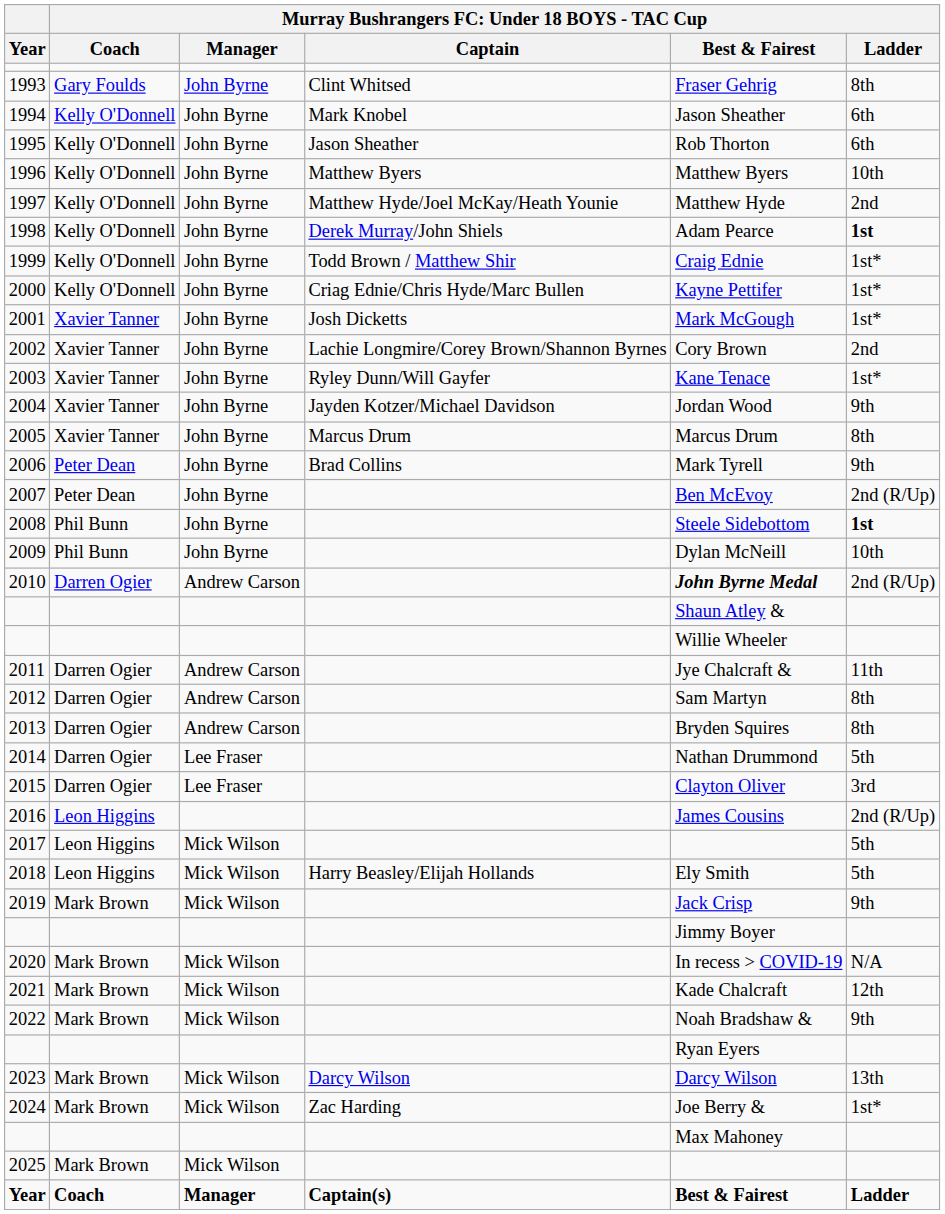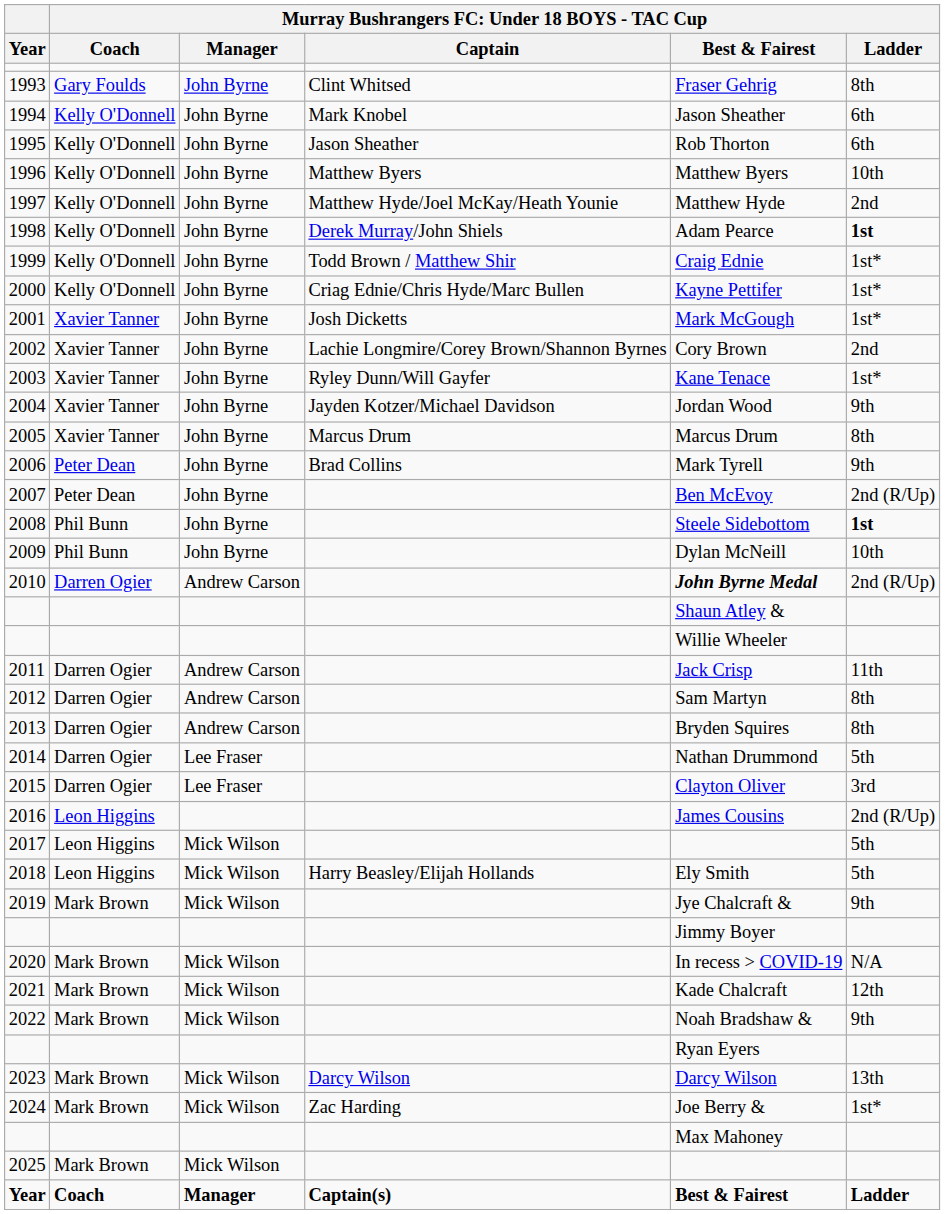 <table class="wikitable collapsible collapsed">
 <tr>
 <th></th>
 <th colspan=9>Murray Bushrangers FC: Under 18 <strong>BOYS</strong> - TAC Cup</th>
 </tr>
 <tr>
 <th>Year</th>
 <th>Coach</th>
 <th>Manager</th>
 <th>Captain</th>
 <th>Best & Fairest</th>
 <th>Ladder</th>
 </tr>
 <tr>
 <td></td>
 <td></td>
 <td></td>
 <td></td>
 <td></td>
 <td></td>
 </tr>
 <tr>
 <td>1993</td>
 <td><a href='#'>Gary Foulds</a></td>
 <td><a href='#'>John Byrne</a></td>
 <td>Clint Whitsed</td>
 <td><a href='#'>Fraser Gehrig</a></td>
 <td>8th</td>
 </tr>
 <tr>
 <td>1994</td>
 <td><a href='#'>Kelly O'Donnell</a></td>
 <td>John Byrne</td>
 <td>Mark Knobel</td>
 <td>Jason Sheather</td>
 <td>6th</td>
 </tr>
 <tr>
 <td>1995</td>
 <td>Kelly O'Donnell</td>
 <td>John Byrne</td>
 <td>Jason Sheather</td>
 <td>Rob Thorton</td>
 <td>6th</td>
 </tr>
 <tr>
 <td>1996</td>
 <td>Kelly O'Donnell</td>
 <td>John Byrne</td>
 <td>Matthew Byers</td>
 <td>Matthew Byers</td>
 <td>10th</td>
 </tr>
 <tr>
 <td>1997</td>
 <td>Kelly O'Donnell</td>
 <td>John Byrne</td>
 <td>Matthew Hyde/Joel McKay/Heath Younie</td>
 <td>Matthew Hyde</td>
 <td>2nd</td>
 </tr>
 <tr>
 <td>1998</td>
 <td>Kelly O'Donnell</td>
 <td>John Byrne</td>
 <td><a href='#'>Derek Murray</a>/John Shiels</td>
 <td>Adam Pearce</td>
 <td><strong>1st</strong></td>
 </tr>
 <tr>
 <td>1999</td>
 <td>Kelly O'Donnell</td>
 <td>John Byrne</td>
 <td>Todd Brown / <a href='#'>Matthew Shir</a></td>
 <td><a href='#'>Craig Ednie</a></td>
 <td>1st*</td>
 </tr>
 <tr>
 <td>2000</td>
 <td>Kelly O'Donnell</td>
 <td>John Byrne</td>
 <td>Criag Ednie/Chris Hyde/Marc Bullen</td>
 <td><a href='#'>Kayne Pettifer</a></td>
 <td>1st*</td>
 </tr>
 <tr>
 <td>2001</td>
 <td><a href='#'>Xavier Tanner</a></td>
 <td>John Byrne</td>
 <td>Josh Dicketts</td>
 <td><a href='#'>Mark McGough</a></td>
 <td>1st*</td>
 </tr>
 <tr>
 <td>2002</td>
 <td>Xavier Tanner</td>
 <td>John Byrne</td>
 <td>Lachie Longmire/Corey Brown/Shannon Byrnes</td>
 <td>Cory Brown</td>
 <td>2nd</td>
 </tr>
 <tr>
 <td>2003</td>
 <td>Xavier Tanner</td>
 <td>John Byrne</td>
 <td>Ryley Dunn/Will Gayfer</td>
 <td><a href='#'>Kane Tenace</a></td>
 <td>1st*</td>
 </tr>
 <tr>
 <td>2004</td>
 <td>Xavier Tanner</td>
 <td>John Byrne</td>
 <td>Jayden Kotzer/Michael Davidson</td>
 <td>Jordan Wood</td>
 <td>9th</td>
 </tr>
 <tr>
 <td>2005</td>
 <td>Xavier Tanner</td>
 <td>John Byrne</td>
 <td>Marcus Drum</td>
 <td>Marcus Drum</td>
 <td>8th</td>
 </tr>
 <tr>
 <td>2006</td>
 <td><a href='#'>Peter Dean</a></td>
 <td>John Byrne</td>
 <td>Brad Collins</td>
 <td>Mark Tyrell</td>
 <td>9th</td>
 </tr>
 <tr>
 <td>2007</td>
 <td>Peter Dean</td>
 <td>John Byrne</td>
 <td></td>
 <td><a href='#'>Ben McEvoy</a></td>
 <td>2nd (R/Up)</td>
 </tr>
 <tr>
 <td>2008</td>
 <td>Phil Bunn</td>
 <td>John Byrne</td>
 <td></td>
 <td><a href='#'>Steele Sidebottom</a></td>
 <td><strong>1st</strong></td>
 </tr>
 <tr>
 <td>2009</td>
 <td>Phil Bunn</td>
 <td>John Byrne</td>
 <td></td>
 <td>Dylan McNeill</td>
 <td>10th</td>
 </tr>
 <tr>
 <td>2010</td>
 <td><a href='#'>Darren Ogier</a></td>
 <td>Andrew Carson</td>
 <td></td>
 <td><strong><em>John Byrne Medal</em></strong></td>
 <td>2nd (R/Up)</td>
 </tr>
 <tr>
 <td></td>
 <td></td>
 <td></td>
 <td></td>
 <td><a href='#'>Shaun Atley</a> &</td>
 <td></td>
 </tr>
 <tr>
 <td></td>
 <td></td>
 <td></td>
 <td></td>
 <td>Willie Wheeler</td>
 <td></td>
 </tr>
 <tr>
 <td>2011</td>
 <td>Darren Ogier</td>
 <td>Andrew Carson</td>
 <td></td>
-<td>Jye Chalcraft &</td>
+<td><a href='#'>Jack Crisp</a></td>
 <td>11th</td>
 </tr>
 <tr>
 <td>2012</td>
 <td>Darren Ogier</td>
 <td>Andrew Carson</td>
 <td></td>
 <td>Sam Martyn</td>
 <td>8th</td>
 </tr>
 <tr>
 <td>2013</td>
 <td>Darren Ogier</td>
 <td>Andrew Carson</td>
 <td></td>
 <td>Bryden Squires</td>
 <td>8th</td>
 </tr>
 <tr>
 <td>2014</td>
 <td>Darren Ogier</td>
 <td>Lee Fraser</td>
 <td></td>
 <td>Nathan Drummond</td>
 <td>5th</td>
 </tr>
 <tr>
 <td>2015</td>
 <td>Darren Ogier</td>
 <td>Lee Fraser</td>
 <td></td>
 <td><a href='#'>Clayton Oliver</a></td>
 <td>3rd</td>
 </tr>
 <tr>
 <td>2016</td>
 <td><a href='#'>Leon Higgins</a></td>
 <td></td>
 <td></td>
 <td><a href='#'>James Cousins</a></td>
 <td>2nd (R/Up)</td>
 </tr>
 <tr>
 <td>2017</td>
 <td>Leon Higgins</td>
 <td>Mick Wilson</td>
 <td></td>
 <td></td>
 <td>5th</td>
 </tr>
 <tr>
 <td>2018</td>
 <td>Leon Higgins</td>
 <td>Mick Wilson</td>
 <td>Harry Beasley/Elijah Hollands</td>
 <td>Ely Smith</td>
 <td>5th</td>
 </tr>
 <tr>
 <td>2019</td>
 <td>Mark Brown</td>
 <td>Mick Wilson</td>
 <td></td>
-<td><a href='#'>Jack Crisp</a></td>
+<td>Jye Chalcraft &</td>
 <td>9th</td>
 </tr>
 <tr>
 <td></td>
 <td></td>
 <td></td>
 <td></td>
 <td>Jimmy Boyer</td>
 <td></td>
 </tr>
 <tr>
 <td>2020</td>
 <td>Mark Brown</td>
 <td>Mick Wilson</td>
 <td></td>
 <td>In recess > <a href='#'>COVID-19</a></td>
 <td>N/A</td>
 </tr>
 <tr>
 <td>2021</td>
 <td>Mark Brown</td>
 <td>Mick Wilson</td>
 <td></td>
 <td>Kade Chalcraft</td>
 <td>12th</td>
 </tr>
 <tr>
 <td>2022</td>
 <td>Mark Brown</td>
 <td>Mick Wilson</td>
 <td></td>
 <td>Noah Bradshaw &</td>
 <td>9th</td>
 </tr>
 <tr>
 <td></td>
 <td></td>
 <td></td>
 <td></td>
 <td>Ryan Eyers</td>
 <td></td>
 </tr>
 <tr>
 <td>2023</td>
 <td>Mark Brown</td>
 <td>Mick Wilson</td>
 <td><a href='#'>Darcy Wilson</a></td>
 <td><a href='#'>Darcy Wilson</a></td>
 <td>13th</td>
 </tr>
 <tr>
 <td>2024</td>
 <td>Mark Brown</td>
 <td>Mick Wilson</td>
 <td>Zac Harding</td>
 <td>Joe Berry &</td>
 <td>1st*</td>
 </tr>
 <tr>
 <td></td>
 <td></td>
 <td></td>
 <td></td>
 <td>Max Mahoney</td>
 <td></td>
 </tr>
 <tr>
 <td>2025</td>
 <td>Mark Brown</td>
 <td>Mick Wilson</td>
 <td></td>
 <td></td>
 <td></td>
 </tr>
 <tr>
 <td><strong>Year</strong></td>
 <td><strong>Coach</strong></td>
 <td><strong>Manager</strong></td>
 <td><strong>Captain(s)</strong></td>
 <td><strong>Best & Fairest</strong></td>
 <td><strong>Ladder</strong></td>
 </tr>
 <tr>
 </tr>
 </table>
